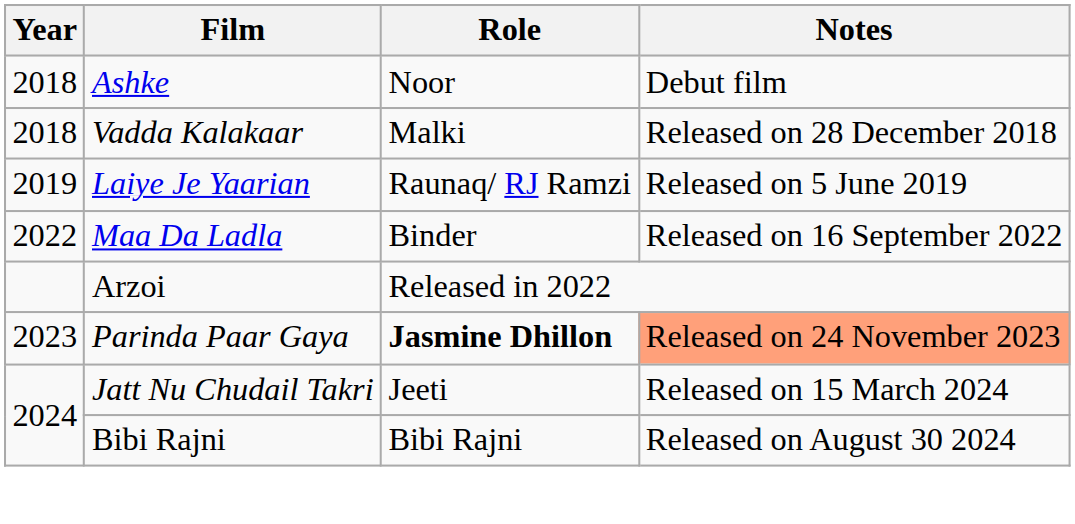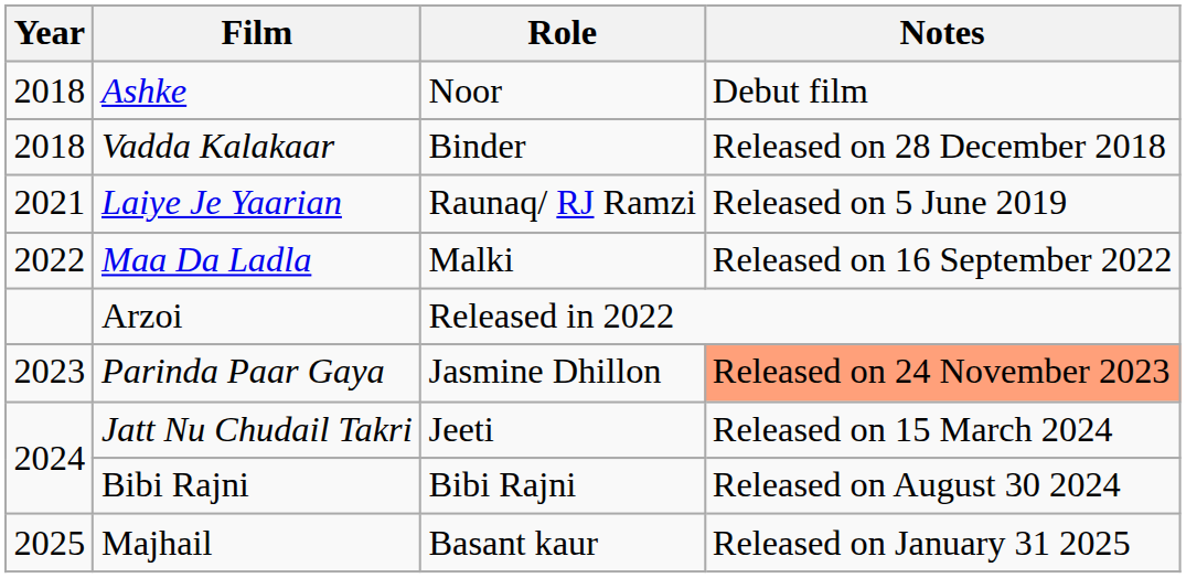 <table class="wikitable sortable">
 <tr>
 <th>Year</th>
 <th>Film</th>
 <th>Role</th>
 <th>Notes</th>
 </tr>
 <tr>
 <td>2018</td>
 <td><em><a href='#'>Ashke</a></em></td>
 <td>Noor</td>
 <td>Debut film</td>
 </tr>
 <tr>
 <td>2018</td>
 <td><em>Vadda Kalakaar</em></td>
-<td>Malki</td>
+<td>Binder</td>
 <td>Released on 28 December 2018</td>
 </tr>
 <tr>
-<td>2019</td>
+<td>2021</td>
 <td><em><a href='#'>Laiye Je Yaarian</a></em></td>
 <td>Raunaq/ <a href='#'>RJ</a> Ramzi</td>
 <td>Released on 5 June 2019</td>
 </tr>
 <tr>
 <td>2022</td>
 <td><em><a href='#'>Maa Da Ladla</a></em></td>
-<td>Binder</td>
+<td>Malki</td>
 <td>Released on 16 September 2022</td>
 </tr>
 <tr>
 <td></td>
 <td>Arzoi</td>
 <td colspan="2">Released in 2022</td>
 </tr>
 <tr>
 <td>2023</td>
 <td><em>Parinda Paar Gaya </em></td>
-<td><strong>Jasmine Dhillon</strong></td>
+<td>Jasmine Dhillon</td>
 <td style="background: lightsalmon;">Released on 24 November 2023</td>
 </tr>
 <tr>
 <td rowspan="2">2024</td>
 <td><em>Jatt Nu Chudail Takri</em></td>
 <td>Jeeti</td>
 <td>Released on 15 March 2024</td>
 </tr>
 <tr>
 <td>Bibi Rajni</td>
 <td>Bibi Rajni</td>
 <td>Released on August 30 2024</td>
 </tr>
+<tr>
+<td>2025</td>
+<td>Majhail</td>
+<td>Basant kaur</td>
+<td>Released on January 31 2025</td>
+</tr>
 </table>
